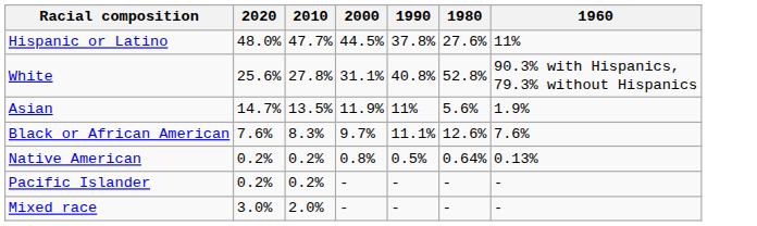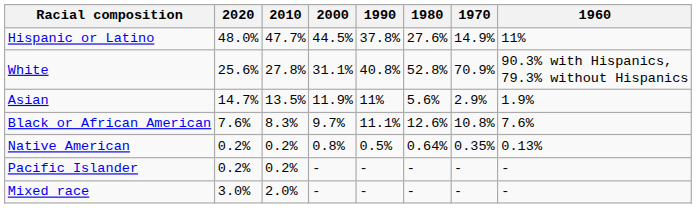 <table class="wikitable sortable collapsible" style="font-size: 90%;">
 <tr>
 <th>Racial composition</th>
 <th>2020</th>
 <th>2010</th>
 <th>2000</th>
 <th>1990</th>
 <th>1980</th>
+<th>1970</th>
 <th>1960</th>
 </tr>
 <tr>
 <td><a href='#'>Hispanic or Latino</a></td>
 <td>48.0%</td>
 <td>47.7%</td>
 <td>44.5%</td>
 <td>37.8%</td>
 <td>27.6%</td>
+<td>14.9%</td>
 <td>11%</td>
 </tr>
 <tr>
 <td><a href='#'>White</a></td>
 <td>25.6%</td>
 <td>27.8%</td>
 <td>31.1%</td>
 <td>40.8%</td>
 <td>52.8%</td>
+<td>70.9%</td>
 <td>90.3% with Hispanics,<br>79.3% without Hispanics</td>
 </tr>
 <tr>
 <td><a href='#'>Asian</a></td>
 <td>14.7%</td>
 <td>13.5%</td>
 <td>11.9%</td>
 <td>11%</td>
 <td>5.6%</td>
+<td>2.9%</td>
 <td>1.9%</td>
 </tr>
 <tr>
 <td><a href='#'>Black or African American</a></td>
 <td>7.6%</td>
 <td>8.3%</td>
 <td>9.7%</td>
 <td>11.1%</td>
 <td>12.6%</td>
+<td>10.8%</td>
 <td>7.6%</td>
 </tr>
 <tr>
 <td><a href='#'>Native American</a></td>
 <td>0.2%</td>
 <td>0.2%</td>
 <td>0.8%</td>
 <td>0.5%</td>
 <td>0.64%</td>
+<td>0.35%</td>
 <td>0.13%</td>
 </tr>
 <tr>
 <td><a href='#'>Pacific Islander</a></td>
 <td>0.2%</td>
 <td>0.2%</td>
+<td>-</td>
 <td>-</td>
 <td>-</td>
 <td>-</td>
 <td>-</td>
 </tr>
 <tr>
 <td><a href='#'>Mixed race</a></td>
 <td>3.0%</td>
 <td>2.0%</td>
 <td>-</td>
 <td>-</td>
 <td>-</td>
 <td>-</td>
+<td>-</td>
 </tr>
 </table>
